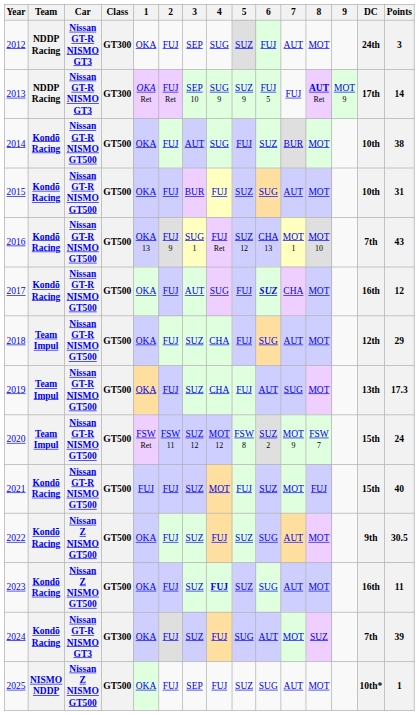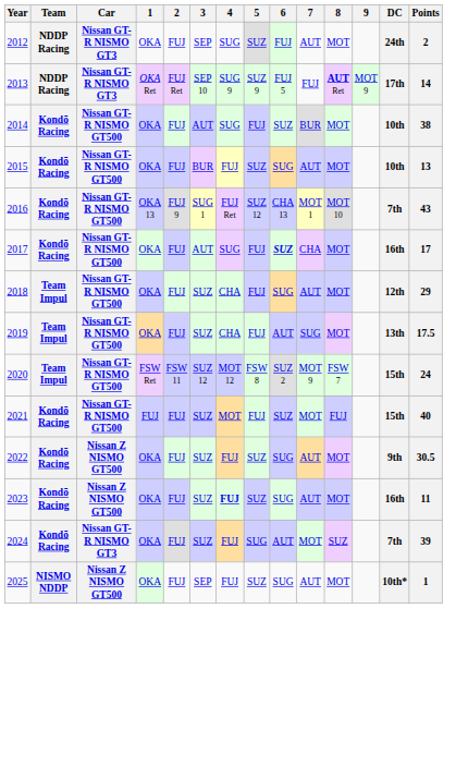 <table class="wikitable" style="text-align:center; font-size:90%">
 <tr>
 <th>Year</th>
 <th>Team</th>
 <th>Car</th>
-<th>Class</th>
 <th>1</th>
 <th>2</th>
 <th>3</th>
 <th>4</th>
 <th>5</th>
 <th>6</th>
 <th>7</th>
 <th>8</th>
 <th>9</th>
 <th>DC</th>
 <th>Points</th>
 </tr>
 <tr>
 <td><a href='#'>2012</a></td>
 <th>NDDP Racing</th>
 <th><a href='#'>Nissan GT-R NISMO GT3</a></th>
-<th>GT300</th>
 <td><a href='#'>OKA</a><br></td>
 <td><a href='#'>FUJ</a><br></td>
 <td><a href='#'>SEP</a><br></td>
 <td><a href='#'>SUG</a><br></td>
 <td style="background:#DFDFDF;"><a href='#'>SUZ</a><br></td>
 <td style="background: #dfffdf"><a href='#'>FUJ</a><br></td>
 <td><a href='#'>AUT</a><br></td>
 <td><a href='#'>MOT</a><br></td>
 <td></td>
 <th>24th</th>
-<th>3</th>
+<th>2</th>
 </tr>
 <tr>
 <td><a href='#'>2013</a></td>
 <th>NDDP Racing</th>
 <th><a href='#'>Nissan GT-R NISMO GT3</a></th>
-<th>GT300</th>
 <td bgcolor="#EFCFFF"><em><a href='#'>OKA</a></em><br><small>Ret</small></td>
 <td bgcolor="#EFCFFF"><a href='#'>FUJ</a><br><small>Ret</small></td>
 <td bgcolor="#DFFFDF"><a href='#'>SEP</a><br><small>10</small></td>
 <td bgcolor="#DFFFDF"><a href='#'>SUG</a><br><small>9</small></td>
 <td bgcolor="#DFFFDF"><a href='#'>SUZ</a><br><small>9</small></td>
 <td bgcolor="#DFFFDF"><a href='#'>FUJ</a><br><small>5</small></td>
 <td><a href='#'>FUJ</a></td>
 <td bgcolor="#EFCFFF"><strong><a href='#'>AUT</a></strong><br><small>Ret</small></td>
 <td bgcolor="#DFFFDF"><a href='#'>MOT</a><br><small>9</small></td>
 <th>17th</th>
 <th>14</th>
 </tr>
 <tr>
 <td><a href='#'>2014</a></td>
 <th><a href='#'>Kondō Racing</a></th>
 <th><a href='#'>Nissan GT-R NISMO GT500</a></th>
-<th>GT500</th>
 <td style="background:#CFCFFF;"><a href='#'>OKA</a><br></td>
 <td style="background:#DFFFDF;"><a href='#'>FUJ</a><br></td>
 <td style="background:#CFCFFF;"><a href='#'>AUT</a><br></td>
 <td style="background:#DFFFDF;"><a href='#'>SUG</a><br></td>
 <td style="background:#CFCFFF;"><a href='#'>FUJ</a><br></td>
 <td style="background:#DFFFDF;"><a href='#'>SUZ</a><br></td>
 <td style="background:#DFDFDF;"><a href='#'>BUR</a><br></td>
 <td style="background:#DFFFDF;"><a href='#'>MOT</a><br></td>
 <td></td>
 <th>10th</th>
 <th>38</th>
 </tr>
 <tr>
 <td><a href='#'>2015</a></td>
 <th><a href='#'>Kondō Racing</a></th>
 <th><a href='#'>Nissan GT-R NISMO GT500</a></th>
-<th>GT500</th>
 <td style="background:#CFCFFF;"><a href='#'>OKA</a><br></td>
 <td style="background:#CFCFFF;"><a href='#'>FUJ</a><br></td>
 <td style="background:#EFCFFF;"><a href='#'>BUR</a><br></td>
 <td style="background:#FFFFBF;"><a href='#'>FUJ</a><br></td>
 <td style="background:#CFCFFF;"><a href='#'>SUZ</a><br></td>
 <td style="background:#FFDF9F;"><a href='#'>SUG</a><br></td>
 <td style="background:#CFCFFF;"><a href='#'>AUT</a><br></td>
 <td style="background:#CFCFFF;"><a href='#'>MOT</a><br></td>
 <td></td>
 <th>10th</th>
-<th>31</th>
+<th>13</th>
 </tr>
 <tr>
 <td><a href='#'>2016</a></td>
 <th><a href='#'>Kondō Racing</a></th>
 <th><a href='#'>Nissan GT-R NISMO GT500</a></th>
-<th>GT500</th>
 <td style="background:#CFCFFF;"><a href='#'>OKA</a><br><small>13</small></td>
 <td style="background:#DFDFDF;"><a href='#'>FUJ</a><br><small>9</small></td>
 <td style="background:#FFFFBF;"><a href='#'>SUG</a><br><small>1</small></td>
 <td style="background:#EFCFFF;"><a href='#'>FUJ</a><br><small>Ret</small></td>
 <td style="background:#CFCFFF;"><a href='#'>SUZ</a><br><small>12</small></td>
 <td style="background:#CFCFFF;"><a href='#'>CHA</a><br><small>13</small></td>
 <td style="background:#FFFFBF;"><a href='#'>MOT</a><br><small>1</small></td>
 <td style="background:#DFDFDF;"><a href='#'>MOT</a><br><small>10</small></td>
 <td></td>
 <th>7th</th>
 <th>43</th>
 </tr>
 <tr>
 <td><a href='#'>2017</a></td>
 <th><a href='#'>Kondō Racing</a></th>
 <th><a href='#'>Nissan GT-R NISMO GT500</a></th>
-<th>GT500</th>
 <td style="background:#DFFFDF;"><a href='#'>OKA</a><br></td>
 <td style="background:#CFCFFF;"><a href='#'>FUJ</a><br></td>
 <td style="background:#DFFFDF;"><a href='#'>AUT</a><br></td>
 <td style="background:#EFCFFF;"><a href='#'>SUG</a><br></td>
 <td style="background:#CFCFFF;"><a href='#'>FUJ</a><br></td>
 <td style="background:#DFFFDF;"><strong><em><a href='#'>SUZ</a></em></strong><br></td>
 <td style="background:#EFCFFF;"><a href='#'>CHA</a><br></td>
 <td style="background:#CFCFFF;"><a href='#'>MOT</a><br></td>
 <td></td>
 <th>16th</th>
-<th>12</th>
+<th>17</th>
 </tr>
 <tr>
 <td><a href='#'>2018</a></td>
 <th><a href='#'>Team Impul</a></th>
 <th><a href='#'>Nissan GT-R NISMO GT500</a></th>
-<th>GT500</th>
 <td style="background:#CFCFFF;"><a href='#'>OKA</a><br></td>
 <td style="background:#DFFFDF;"><a href='#'>FUJ</a><br></td>
 <td style="background:#DFFFDF;"><a href='#'>SUZ</a><br></td>
 <td style="background:#DFFFDF;"><a href='#'>CHA</a><br></td>
 <td style="background:#CFCFFF;"><a href='#'>FUJ</a><br></td>
 <td style="background:#FFDF9F;"><a href='#'>SUG</a><br></td>
 <td style="background:#CFCFFF;"><a href='#'>AUT</a><br></td>
 <td style="background:#CFCFFF;"><a href='#'>MOT</a><br></td>
 <td></td>
 <th>12th</th>
 <th>29</th>
 </tr>
 <tr>
 <td><a href='#'>2019</a></td>
 <th><a href='#'>Team Impul</a></th>
 <th><a href='#'>Nissan GT-R NISMO GT500</a></th>
-<th>GT500</th>
 <td style="background:#FFDF9F;"><a href='#'>OKA</a><br></td>
 <td style="background:#CFCFFF;"><a href='#'>FUJ</a><br></td>
 <td style="background:#DFFFDF;"><a href='#'>SUZ</a><br></td>
 <td style="background:#DFFFDF;"><a href='#'>CHA</a><br></td>
 <td style="background:#DFFFDF;"><a href='#'>FUJ</a><br></td>
 <td style="background:#CFCFFF;"><a href='#'>AUT</a><br></td>
 <td style="background:#CFCFFF;"><a href='#'>SUG</a><br></td>
 <td style="background:#EFCFFF;"><a href='#'>MOT</a><br></td>
 <td></td>
 <th>13th</th>
-<th>17.3</th>
+<th>17.5</th>
 </tr>
 <tr>
 <td><a href='#'>2020</a></td>
 <th><a href='#'>Team Impul</a></th>
 <th><a href='#'>Nissan GT-R NISMO GT500</a></th>
-<th>GT500</th>
 <td bgcolor="#EFCFFF"><a href='#'>FSW</a><br><small>Ret</small></td>
 <td bgcolor="#CFCFFF"><a href='#'>FSW</a><br><small>11</small></td>
 <td bgcolor="#CFCFFF"><a href='#'>SUZ</a><br><small>12</small></td>
 <td bgcolor="#CFCFFF"><a href='#'>MOT</a><br><small>12</small></td>
 <td bgcolor="#DFFFDF"><a href='#'>FSW</a><br><small>8</small></td>
 <td bgcolor="#DFDFDF"><a href='#'>SUZ</a><br><small>2</small></td>
 <td bgcolor="#DFFFDF"><a href='#'>MOT</a><br><small>9</small></td>
 <td bgcolor="#DFFFDF"><a href='#'>FSW</a><br><small>7</small></td>
 <td></td>
 <th>15th</th>
 <th>24</th>
 </tr>
 <tr>
 <td><a href='#'>2021</a></td>
 <th><a href='#'>Kondō Racing</a></th>
 <th><a href='#'>Nissan GT-R NISMO GT500</a></th>
-<th>GT500</th>
 <td style="background:#CFCFFF;"><a href='#'>FUJ</a><br></td>
 <td style="background:#CFCFFF;"><a href='#'>FUJ</a><br></td>
 <td style="background:#CFCFFF;"><a href='#'>SUZ</a><br></td>
 <td style="background:#ffdf9f;"><a href='#'>MOT</a><br></td>
 <td style="background:#dfffdf;"><a href='#'>FUJ</a><br></td>
 <td style="background:#CFCFFF;"><a href='#'>SUZ</a><br></td>
 <td style="background:#dfffdf;"><a href='#'>MOT</a><br></td>
 <td style="background:#CFCFFF;"><a href='#'>FUJ</a><br></td>
 <td></td>
 <th>15th</th>
 <th>40</th>
 </tr>
 <tr>
 <td><a href='#'>2022</a></td>
 <th><a href='#'>Kondō Racing</a></th>
 <th><a href='#'>Nissan Z NISMO GT500</a></th>
-<th>GT500</th>
 <td style="background:#cfcfff;"><a href='#'>OKA</a><br></td>
 <td style="background:#dfffdf;"><a href='#'>FUJ</a><br></td>
 <td style="background:#dfffdf;"><a href='#'>SUZ</a><br></td>
 <td style="background:#ffdf9f;"><a href='#'>FUJ</a><br></td>
 <td style="background:#dfffdf;"><a href='#'>SUZ</a><br></td>
 <td style="background:#cfcfff;"><a href='#'>SUG</a><br></td>
 <td style="background:#ffdf9f;"><a href='#'>AUT</a><br></td>
 <td style="background:#efcfff;"><a href='#'>MOT</a><br></td>
 <td></td>
 <th>9th</th>
 <th>30.5</th>
 </tr>
 <tr>
 <td><a href='#'>2023</a></td>
 <th><a href='#'>Kondō Racing</a></th>
 <th><a href='#'>Nissan Z NISMO GT500</a></th>
-<th>GT500</th>
 <td style="background:#cfcfff;"><a href='#'>OKA</a><br></td>
 <td style="background:#cfcfff;"><a href='#'>FUJ</a><br></td>
 <td style="background:#dfffdf;"><a href='#'>SUZ</a><br></td>
 <td style="background:#dfffdf;"><strong><a href='#'>FUJ</a><br></strong></td>
 <td style="background:#cfcfff;"><a href='#'>SUZ</a><br></td>
 <td style="background:#dfffdf;"><a href='#'>SUG</a><br></td>
 <td style="background:#cfcfff;"><a href='#'>AUT</a><br></td>
 <td style="background:#cfcfff;"><a href='#'>MOT</a><br></td>
 <td></td>
 <th>16th</th>
 <th>11</th>
 </tr>
 <tr>
 <td><a href='#'>2024</a></td>
 <th><a href='#'>Kondō Racing</a></th>
 <th><a href='#'>Nissan GT-R NISMO GT3</a></th>
-<th>GT300</th>
 <td style="background:#CFCFFF;"><a href='#'>OKA</a><br></td>
 <td style="background:#DFDFDF;"><a href='#'>FUJ</a><br></td>
 <td style="background:#CFCFFF;"><a href='#'>SUZ</a><br></td>
 <td style="background:#FFDF9F;"><a href='#'>FUJ</a><br></td>
 <td style="background:#CFCFFF;"><a href='#'>SUG</a><br></td>
 <td style="background:#CFCFFF;"><a href='#'>AUT</a><br></td>
 <td style="background:#DFFFDF;"><a href='#'>MOT</a><br></td>
 <td style="background:#EFCFFF;"><a href='#'>SUZ</a><br></td>
 <td></td>
 <th>7th</th>
 <th>39</th>
 </tr>
 <tr>
 <td><a href='#'>2025</a></td>
 <th><a href='#'>NISMO NDDP</a></th>
 <th><a href='#'>Nissan Z NISMO GT500</a></th>
-<th>GT500</th>
 <td style="background:#DFFFDF;"><a href='#'>OKA</a><br></td>
 <td style="background:#;"><a href='#'>FUJ</a><br></td>
 <td style="background:#;"><a href='#'>SEP</a><br></td>
 <td style="background:#;"><a href='#'>FUJ</a><br></td>
 <td style="background:#;"><a href='#'>SUZ</a><br></td>
 <td style="background:#;"><a href='#'>SUG</a><br></td>
 <td style="background:#;"><a href='#'>AUT</a><br></td>
 <td style="background:#;"><a href='#'>MOT</a><br></td>
 <td></td>
 <th>10th*</th>
 <th>1</th>
 </tr>
 </table>
